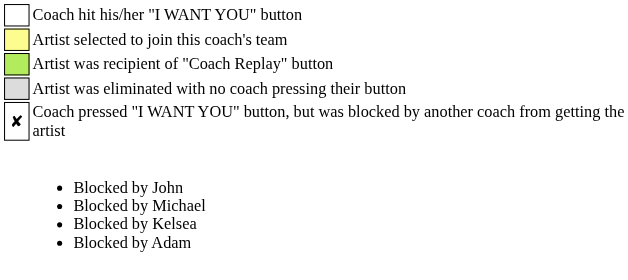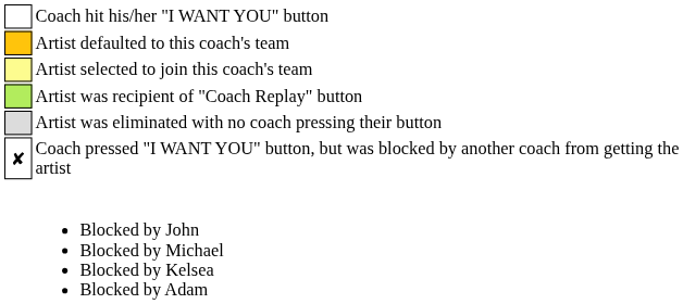 <table class="toccolours" style="font-size: 100%">
 <tr>
 <td style="background-color:white; border: 1px solid black;"> <strong></strong> </td>
 <td>Coach hit his/her "I WANT YOU" button</td>
+</tr>
+<tr>
+<td style="background-color:#FFC40C; border: 1px solid black">    </td>
+<td>Artist defaulted to this coach's team</td>
 </tr>
 <tr>
 <td style="background-color:#fdfc8f; border: 1px solid black;">    </td>
 <td style="padding-right: 8px">Artist selected to join this coach's team</td>
 </tr>
 <tr>
 <td style="background:#B2EC5D; border:1px solid black">  </td>
 <td>Artist was recipient of "Coach Replay" button</td>
 </tr>
 <tr>
 <td style="background:#dcdcdc; border:1px solid black">  </td>
 <td>Artist was eliminated with no coach pressing their button</td>
 </tr>
 <tr>
 <td style="background:white; border:1px solid black"> ✘ </td>
 <td>Coach pressed "I WANT YOU" button, but was blocked by another coach from getting the artist</td>
 </tr>
 <tr>
 <td></td>
 <td><br><ul><li> Blocked by John</li><li> Blocked by Michael</li><li> Blocked by Kelsea</li><li> Blocked by Adam</li></ul></td>
 </tr>
 </table>
